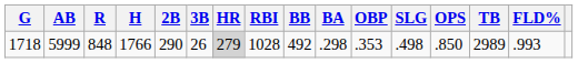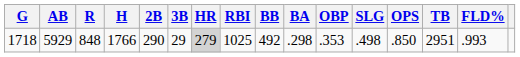 <table class="wikitable" style="font-size:95%; text-align:center:">
 <tr>
 <th><a href='#'>G</a></th>
 <th><a href='#'>AB</a></th>
 <th><a href='#'>R</a></th>
 <th><a href='#'>H</a></th>
 <th><a href='#'>2B</a></th>
 <th><a href='#'>3B</a></th>
 <th><a href='#'>HR</a></th>
 <th><a href='#'>RBI</a></th>
 <th><a href='#'>BB</a></th>
 <th><a href='#'>BA</a></th>
 <th><a href='#'>OBP</a></th>
 <th><a href='#'>SLG</a></th>
 <th><a href='#'>OPS</a></th>
 <th><a href='#'>TB</a></th>
 <th><a href='#'>FLD%</a></th>
 <th></th>
 </tr>
 <tr>
 <td>1718</td>
-<td>5999</td>
+<td>5929</td>
 <td>848</td>
 <td>1766</td>
 <td>290</td>
-<td>26</td>
+<td>29</td>
 <td style="background: lightgrey;">279</td>
-<td>1028</td>
+<td>1025</td>
 <td>492</td>
 <td>.298</td>
 <td>.353</td>
 <td>.498</td>
 <td>.850</td>
-<td>2989</td>
+<td>2951</td>
 <td>.993</td>
 <td></td>
 </tr>
 </table>
